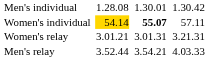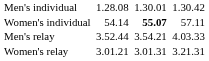 <table>
 <tr style="vertical-align:top;">
 <td>Men's individual</td>
 <td></td>
 <td style="text-align:right;">1.28.08</td>
 <td></td>
 <td style="text-align:right;">1.30.01</td>
 <td></td>
 <td style="text-align:right;">1.30.42</td>
 </tr>
 <tr style="vertical-align:top;">
 <td>Women's individual</td>
 <td></td>
-<td style="background: gold; text-align:right;">54.14</td>
+<td style="text-align:right;">54.14</td>
 <td></td>
 <td style="text-align:right;"><strong>55.07</strong></td>
 <td></td>
 <td style="text-align:right;">57.11</td>
+</tr>
+<tr style="vertical-align:top;">
+<td>Men's relay</td>
+<td></td>
+<td style="text-align:right;">3.52.44</td>
+<td></td>
+<td style="text-align:right;">3.54.21</td>
+<td></td>
+<td style="text-align:right;">4.03.33</td>
 </tr>
 <tr style="vertical-align:top;">
 <td>Women's relay</td>
 <td></td>
 <td style="text-align:right;">3.01.21</td>
 <td></td>
 <td style="text-align:right;">3.01.31</td>
 <td></td>
 <td style="text-align:right;">3.21.31</td>
 </tr>
-<tr style="vertical-align:top;">
-<td>Men's relay</td>
-<td></td>
-<td style="text-align:right;">3.52.44</td>
-<td></td>
-<td style="text-align:right;">3.54.21</td>
-<td></td>
-<td style="text-align:right;">4.03.33</td>
-</tr>
 </table>
